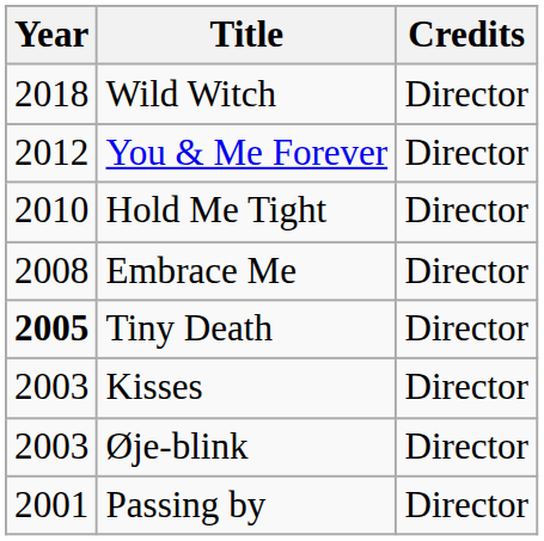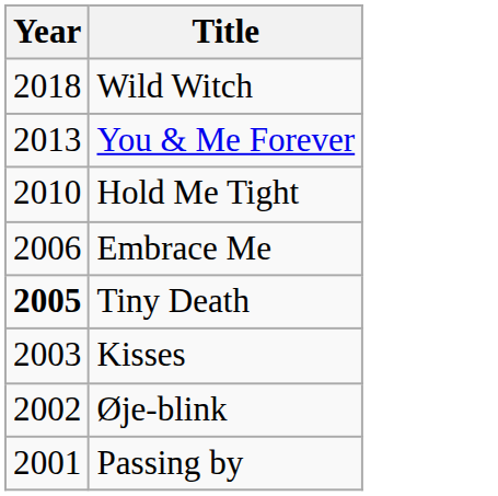 <table class="wikitable sortable collapsible">
 <tr>
 <th scope="col">Year</th>
 <th scope="col">Title</th>
-<th scope="col">Credits</th>
 </tr>
 <tr>
 <td>2018</td>
 <td>Wild Witch</td>
-<td>Director</td>
 </tr>
 <tr>
-<td>2012</td>
+<td>2013</td>
 <td><a href='#'>You & Me Forever</a></td>
-<td>Director</td>
 </tr>
 <tr>
 <td>2010</td>
 <td>Hold Me Tight</td>
-<td>Director</td>
 </tr>
 <tr>
-<td>2008</td>
+<td>2006</td>
 <td>Embrace Me</td>
-<td>Director</td>
 </tr>
 <tr>
 <td><strong>2005</strong></td>
 <td>Tiny Death</td>
-<td>Director</td>
 </tr>
 <tr>
 <td>2003</td>
 <td>Kisses</td>
-<td>Director</td>
 </tr>
 <tr>
-<td>2003</td>
+<td>2002</td>
 <td>Øje-blink</td>
-<td>Director</td>
 </tr>
 <tr>
 <td>2001</td>
 <td>Passing by</td>
-<td>Director</td>
 </tr>
 </table>
